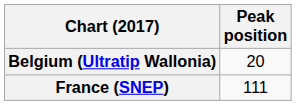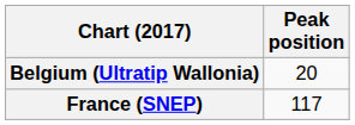 <table class="wikitable sortable plainrowheaders" style="text-align:center;">
 <tr>
 <th>Chart (2017)</th>
 <th>Peak<br>position</th>
 </tr>
 <tr>
 <th scope="row">Belgium (<a href='#'>Ultratip</a> Wallonia)</th>
 <td>20</td>
 </tr>
 <tr>
 <th scope="row">France (<a href='#'>SNEP</a>)</th>
-<td>111</td>
+<td>117</td>
 </tr>
 </table>
